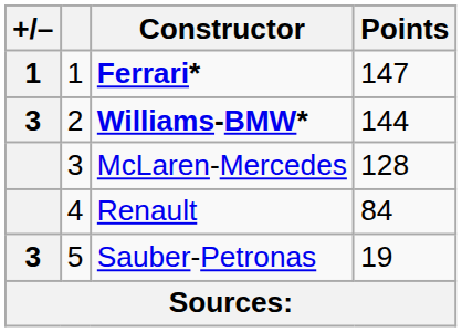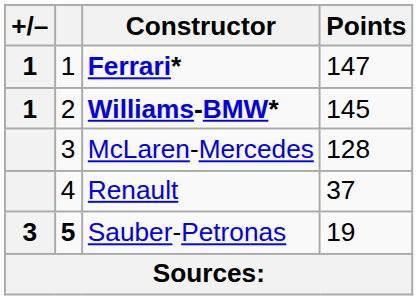 <table class="wikitable" style="font-size: 85%;">
 <tr>
 <th scope="col">+/–</th>
 <th scope="col"></th>
 <th scope="col">Constructor</th>
 <th scope="col">Points</th>
 </tr>
 <tr>
 <th scope="row"> 1</th>
 <td align="center">1</td>
 <td> <strong><a href='#'>Ferrari</a>*</strong></td>
 <td>147</td>
 </tr>
 <tr>
-<th scope="row"> 3</th>
+<th scope="row"> 1</th>
 <td align="center">2</td>
 <td> <strong><a href='#'>Williams</a>-<a href='#'>BMW</a>*</strong></td>
-<td>144</td>
+<td>145</td>
 </tr>
 <tr>
 <th scope="row"></th>
 <td align="center">3</td>
 <td> <a href='#'>McLaren</a>-<a href='#'>Mercedes</a></td>
 <td>128</td>
 </tr>
 <tr>
 <th scope="row"></th>
 <td align="center">4</td>
 <td> <a href='#'>Renault</a></td>
-<td>84</td>
+<td>37</td>
 </tr>
 <tr>
 <th scope="row"> 3</th>
-<td align="center">5</td>
+<td align="center"><strong>5</strong></td>
 <td> <a href='#'>Sauber</a>-<a href='#'>Petronas</a></td>
 <td>19</td>
 </tr>
 <tr>
 <th colspan=4>Sources:</th>
 </tr>
 </table>
